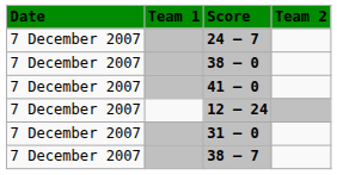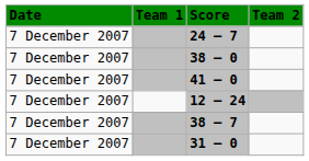 <table class="wikitable" style="margin:0.5em auto; font-size:95%">
 <tr bgcolor="#008B00">
 <td><strong>Date</strong></td>
 <td><strong>Team 1</strong></td>
 <td><strong>Score</strong></td>
 <td><strong>Team 2</strong></td>
 </tr>
 <tr>
 <td>7 December 2007</td>
 <td bgcolor="silver"><strong></strong></td>
 <td bgcolor="silver"><strong>24 – 7</strong></td>
 <td></td>
 </tr>
 <tr>
 <td>7 December 2007</td>
 <td bgcolor="silver"><strong></strong></td>
 <td bgcolor="silver"><strong>38 – 0</strong></td>
 <td></td>
 </tr>
 <tr>
 <td>7 December 2007</td>
 <td bgcolor="silver"><strong></strong></td>
 <td bgcolor="silver"><strong>41 – 0</strong></td>
 <td></td>
 </tr>
 <tr>
 <td>7 December 2007</td>
 <td></td>
 <td bgcolor="silver"><strong>12 – 24</strong></td>
 <td bgcolor="silver"><strong></strong></td>
 </tr>
 <tr>
 <td>7 December 2007</td>
 <td bgcolor="silver"><strong></strong></td>
-<td bgcolor="silver"><strong>31 – 0</strong></td>
+<td bgcolor="silver"><strong>38 – 7</strong></td>
 <td></td>
 </tr>
 <tr>
 <td>7 December 2007</td>
 <td bgcolor="silver"><strong></strong></td>
-<td bgcolor="silver"><strong>38 – 7</strong></td>
+<td bgcolor="silver"><strong>31 – 0</strong></td>
 <td></td>
 </tr>
 </table>
